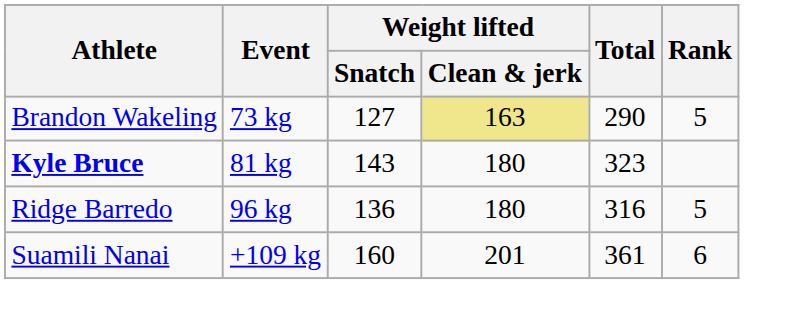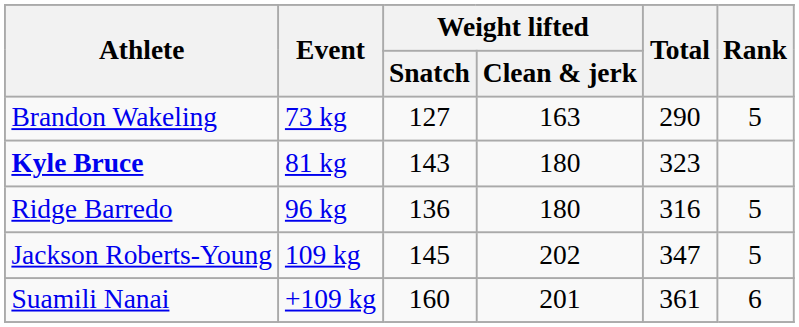 <table class=wikitable style="text-align:center; font-size:90%">
 <tr>
 <th rowspan="2">Athlete</th>
 <th rowspan="2">Event</th>
 <th colspan="2">Weight lifted</th>
 <th rowspan="2">Total</th>
 <th rowspan="2">Rank</th>
 </tr>
 <tr>
 <th>Snatch</th>
 <th>Clean & jerk</th>
 </tr>
 <tr>
 <td align=left><a href='#'>Brandon Wakeling</a></td>
 <td align=left><a href='#'>73 kg</a></td>
 <td>127</td>
-<td style="background: khaki;">163</td>
+<td>163</td>
 <td>290</td>
 <td>5</td>
 </tr>
 <tr>
 <td align=left><strong><a href='#'>Kyle Bruce</a></strong></td>
 <td align=left><a href='#'>81 kg</a></td>
 <td>143</td>
 <td>180</td>
 <td>323</td>
 <td></td>
 </tr>
 <tr>
 <td align=left><a href='#'>Ridge Barredo</a></td>
 <td align=left><a href='#'>96 kg</a></td>
 <td>136</td>
 <td>180</td>
 <td>316</td>
 <td>5</td>
 </tr>
 <tr>
+<td align=left><a href='#'>Jackson Roberts-Young</a></td>
+<td align=left><a href='#'>109 kg</a></td>
+<td>145</td>
+<td>202</td>
+<td>347</td>
+<td>5</td>
+</tr>
+<tr>
 <td align=left><a href='#'>Suamili Nanai</a></td>
 <td align=left><a href='#'>+109 kg</a></td>
 <td>160</td>
 <td>201</td>
 <td>361</td>
 <td>6</td>
 </tr>
 </table>
